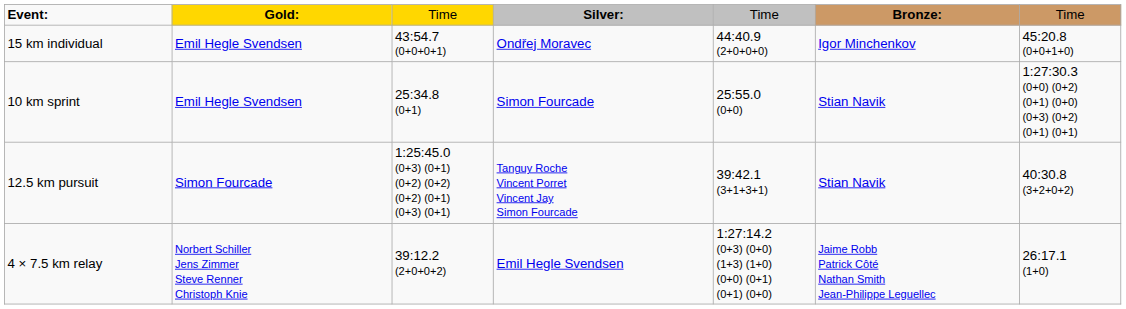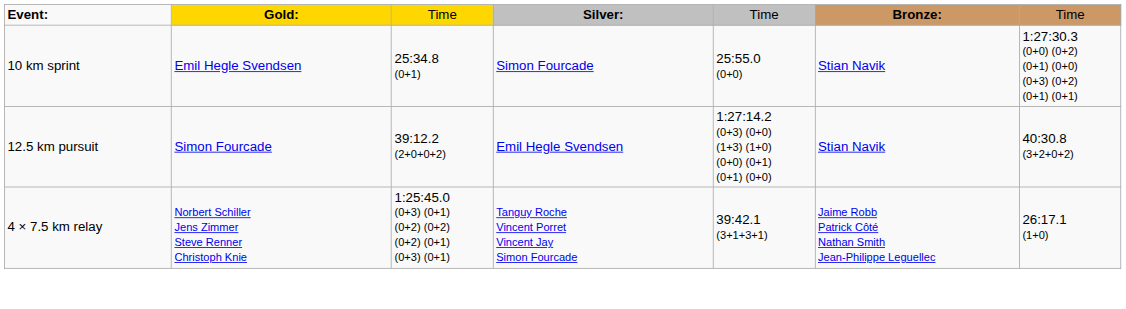 <table class="wikitable" width=85%>
 <tr>
 <td><strong>Event:</strong></td>
 <td style="text-align:center;background-color:gold;"><strong>Gold:</strong></td>
 <td style="text-align:center;background-color:gold;">Time</td>
 <td style="text-align:center;background-color:silver;"><strong>Silver:</strong></td>
 <td style="text-align:center;background-color:silver;">Time</td>
 <td style="text-align:center;background-color:#CC9966;"><strong>Bronze:</strong></td>
 <td style="text-align:center;background-color:#CC9966;">Time</td>
-</tr>
-<tr>
-<td>15 km individual<br><em></em></td>
-<td><a href='#'>Emil Hegle Svendsen</a><br><small></small></td>
-<td>43:54.7<br><small>(0+0+0+1)</small></td>
-<td><a href='#'>Ondřej Moravec</a> <br><small></small></td>
-<td>44:40.9<br><small>(2+0+0+0)</small></td>
-<td><a href='#'>Igor Minchenkov</a><br><small></small></td>
-<td>45:20.8<br><small>(0+0+1+0)</small></td>
 </tr>
 <tr>
 <td>10 km sprint<br><em></em></td>
 <td><a href='#'>Emil Hegle Svendsen</a><br><small></small></td>
 <td>25:34.8<br><small>(0+1)</small></td>
 <td><a href='#'>Simon Fourcade</a><br><small></small></td>
 <td>25:55.0<br><small>(0+0)</small></td>
 <td><a href='#'>Stian Navik</a><br><small></small></td>
 <td>1:27:30.3<br><small>(0+0) (0+2)<br>(0+1) (0+0)<br>(0+3) (0+2)<br>(0+1) (0+1) </small></td>
 </tr>
 <tr>
 <td>12.5 km pursuit<br><em></em></td>
 <td><a href='#'>Simon Fourcade</a><br><small></small></td>
-<td>1:25:45.0	<br><small>(0+3) (0+1)<br>(0+2) (0+2)<br>(0+2) (0+1)<br>(0+3) (0+1)</small></td>
-<td> <br><small><a href='#'>Tanguy Roche</a> <br> <a href='#'>Vincent Porret</a> <br> <a href='#'>Vincent Jay</a> <br> <a href='#'>Simon Fourcade</a></small></td>
-<td>39:42.1<br><small>(3+1+3+1)</small></td>
+<td>39:12.2<br><small>(2+0+0+2)</small></td>
+<td><a href='#'>Emil Hegle Svendsen</a><br><small></small></td>
+<td>1:27:14.2<br><small>(0+3) (0+0)<br>(1+3) (1+0) <br>(0+0) (0+1)<br>(0+1) (0+0)</small></td>
 <td><a href='#'>Stian Navik</a><br><small></small></td>
 <td>40:30.8<br><small>(3+2+0+2)</small></td>
 </tr>
 <tr>
 <td>4 × 7.5 km relay<br><em></em></td>
 <td>  <br><small><a href='#'>Norbert Schiller</a> <br> <a href='#'>Jens Zimmer</a> <br> <a href='#'>Steve Renner</a> <br> <a href='#'>Christoph Knie</a></small></td>
-<td>39:12.2<br><small>(2+0+0+2)</small></td>
-<td><a href='#'>Emil Hegle Svendsen</a><br><small></small></td>
-<td>1:27:14.2<br><small>(0+3) (0+0)<br>(1+3) (1+0) <br>(0+0) (0+1)<br>(0+1) (0+0)</small></td>
+<td>1:25:45.0	<br><small>(0+3) (0+1)<br>(0+2) (0+2)<br>(0+2) (0+1)<br>(0+3) (0+1)</small></td>
+<td> <br><small><a href='#'>Tanguy Roche</a> <br> <a href='#'>Vincent Porret</a> <br> <a href='#'>Vincent Jay</a> <br> <a href='#'>Simon Fourcade</a></small></td>
+<td>39:42.1<br><small>(3+1+3+1)</small></td>
 <td> <br><small><a href='#'>Jaime Robb</a> <br> <a href='#'>Patrick Côté</a> <br> <a href='#'>Nathan Smith</a> <br> <a href='#'>Jean-Philippe Leguellec</a></small></td>
 <td>26:17.1<br><small>(1+0)</small></td>
 </tr>
 </table>
